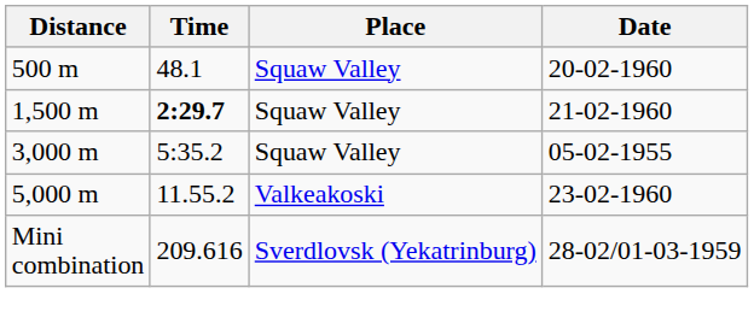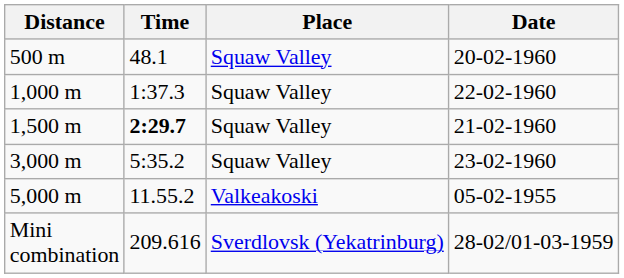 <table class="wikitable">
 <tr>
 <th>Distance</th>
 <th>Time</th>
 <th>Place</th>
 <th>Date</th>
 </tr>
 <tr>
 <td>500 m</td>
 <td>48.1</td>
 <td><a href='#'>Squaw Valley</a></td>
 <td>20-02-1960</td>
 </tr>
 <tr>
+<td>1,000 m</td>
+<td>1:37.3</td>
+<td>Squaw Valley</td>
+<td>22-02-1960</td>
+</tr>
+<tr>
 <td>1,500 m</td>
 <td><strong>2:29.7</strong></td>
 <td>Squaw Valley</td>
 <td>21-02-1960</td>
 </tr>
 <tr>
 <td>3,000 m</td>
 <td>5:35.2</td>
 <td>Squaw Valley</td>
-<td>05-02-1955</td>
+<td>23-02-1960</td>
 </tr>
 <tr>
 <td>5,000 m</td>
 <td>11.55.2</td>
 <td><a href='#'>Valkeakoski</a></td>
-<td>23-02-1960</td>
+<td>05-02-1955</td>
 </tr>
 <tr>
 <td>Mini<br>combination</td>
 <td>209.616</td>
 <td><a href='#'>Sverdlovsk (Yekatrinburg)</a></td>
 <td>28-02/01-03-1959</td>
 </tr>
 </table>
